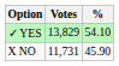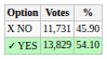 <table class="wikitable">
 <tr>
 <th>Option</th>
 <th>Votes</th>
 <th>%</th>
 </tr>
 <tr>
+<td>X NO</td>
+<td>11,731</td>
+<td>45.90</td>
+</tr>
+<tr>
 <td style=background:#bbf8be>✓ YES</td>
 <td style=background:#bbf8be>13,829</td>
 <td style=background:#bbf8be>54.10</td>
 </tr>
-<tr>
-<td>X NO</td>
-<td>11,731</td>
-<td>45.90</td>
-</tr>
 </table>
